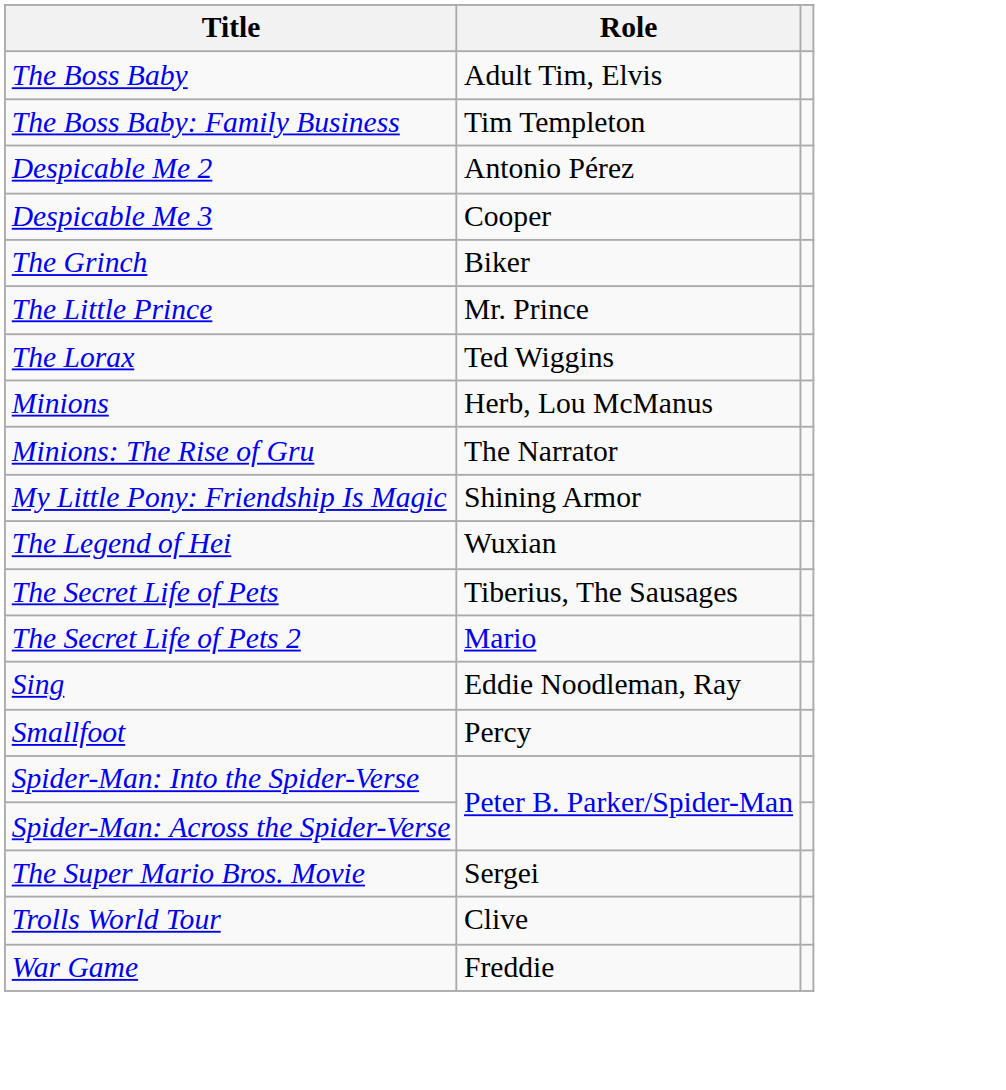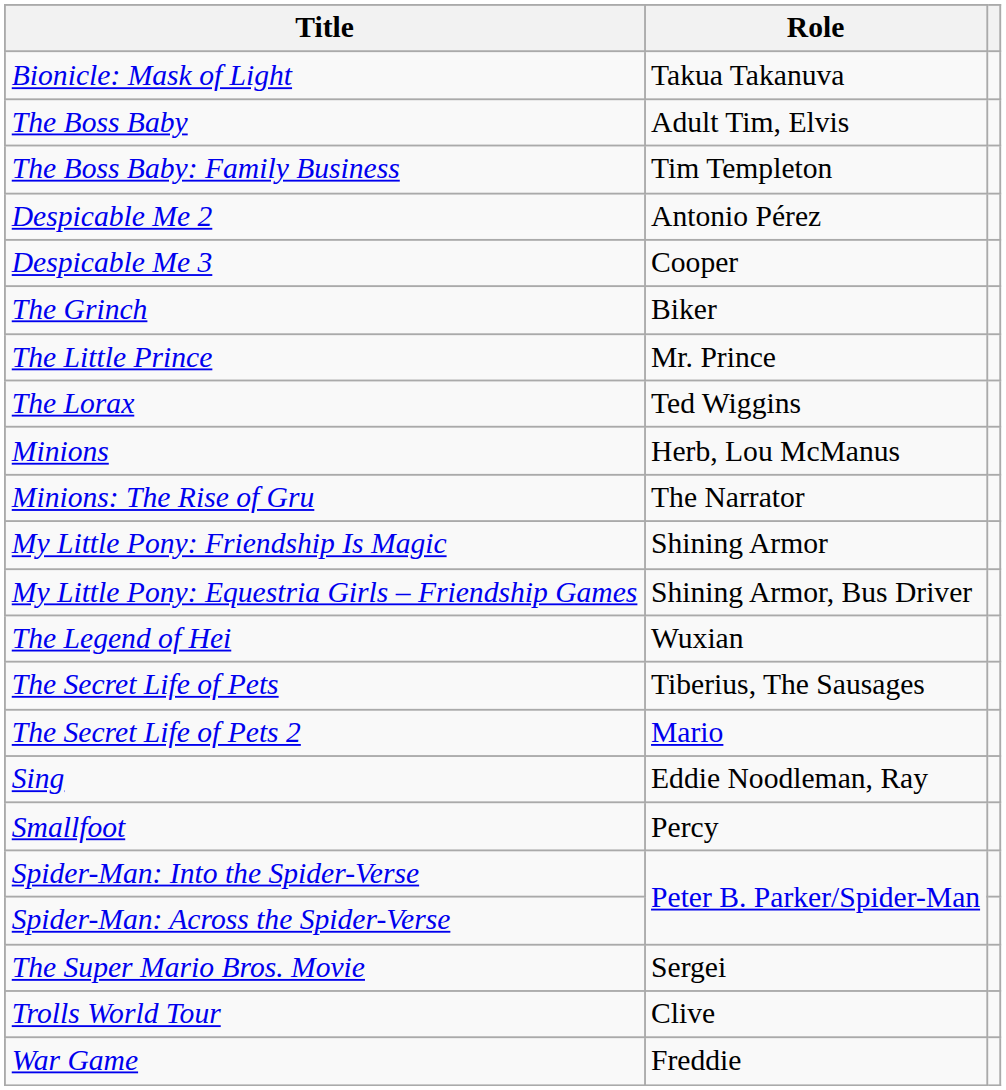 <table class="wikitable">
 <tr>
 <th>Title</th>
 <th>Role</th>
 <th></th>
+</tr>
+<tr>
+<td><em><a href='#'>Bionicle: Mask of Light</a></em></td>
+<td>Takua Takanuva</td>
+<td></td>
 </tr>
 <tr>
 <td><em><a href='#'>The Boss Baby</a></em></td>
 <td>Adult Tim, Elvis</td>
 <td></td>
 </tr>
 <tr>
 <td><em><a href='#'>The Boss Baby: Family Business</a></em></td>
 <td>Tim Templeton</td>
 <td></td>
 </tr>
 <tr>
 <td><em><a href='#'>Despicable Me 2</a></em></td>
 <td>Antonio Pérez</td>
 <td></td>
 </tr>
 <tr>
 <td><em><a href='#'>Despicable Me 3</a></em></td>
 <td>Cooper</td>
 <td></td>
 </tr>
 <tr>
 <td><em><a href='#'>The Grinch</a></em></td>
 <td>Biker</td>
 <td></td>
 </tr>
 <tr>
 <td><em><a href='#'>The Little Prince</a></em></td>
 <td>Mr. Prince</td>
 <td></td>
 </tr>
 <tr>
 <td><em><a href='#'>The Lorax</a></em></td>
 <td>Ted Wiggins</td>
 <td></td>
 </tr>
 <tr>
 <td><em><a href='#'>Minions</a></em></td>
 <td>Herb, Lou McManus</td>
 <td></td>
 </tr>
 <tr>
 <td><em><a href='#'>Minions: The Rise of Gru</a></em></td>
 <td>The Narrator</td>
 <td></td>
 </tr>
 <tr>
 <td><em><a href='#'>My Little Pony: Friendship Is Magic</a></em></td>
 <td>Shining Armor</td>
 <td></td>
 </tr>
 <tr>
+<td><em><a href='#'>My Little Pony: Equestria Girls – Friendship Games</a></em></td>
+<td>Shining Armor, Bus Driver</td>
+<td></td>
+</tr>
+<tr>
 <td><em><a href='#'>The Legend of Hei</a></em></td>
 <td>Wuxian</td>
 <td></td>
 </tr>
 <tr>
 <td><em><a href='#'>The Secret Life of Pets</a></em></td>
 <td>Tiberius, The Sausages</td>
 <td></td>
 </tr>
 <tr>
 <td><em><a href='#'>The Secret Life of Pets 2</a></em></td>
 <td><a href='#'>Mario</a></td>
 <td></td>
 </tr>
 <tr>
 <td><em><a href='#'>Sing</a></em></td>
 <td>Eddie Noodleman, Ray</td>
 <td></td>
 </tr>
 <tr>
 <td><em><a href='#'>Smallfoot</a></em></td>
 <td>Percy</td>
 <td></td>
 </tr>
 <tr>
 <td><em><a href='#'>Spider-Man: Into the Spider-Verse</a></em></td>
 <td rowspan="2"><a href='#'>Peter B. Parker/Spider-Man</a></td>
 <td></td>
 </tr>
 <tr>
 <td><em><a href='#'>Spider-Man: Across the Spider-Verse</a></em></td>
 <td></td>
 </tr>
 <tr>
 <td><em><a href='#'>The Super Mario Bros. Movie</a></em></td>
 <td>Sergei</td>
 <td></td>
 </tr>
 <tr>
 <td><em><a href='#'>Trolls World Tour</a></em></td>
 <td>Clive</td>
 <td></td>
 </tr>
 <tr>
 <td><em><a href='#'>War Game</a></em></td>
 <td>Freddie</td>
 <td></td>
 </tr>
 </table>
